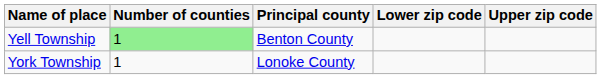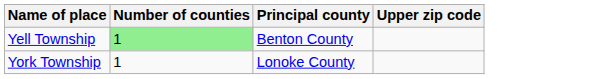 <table class="wikitable">
 <tr>
 <th>Name of place</th>
 <th>Number of counties</th>
 <th>Principal county</th>
-<th>Lower zip code</th>
 <th>Upper zip code</th>
 </tr>
 <tr>
 <td><a href='#'>Yell Township</a></td>
 <td style="background: lightgreen;">1</td>
 <td><a href='#'>Benton County</a></td>
 <td> </td>
-<td> </td>
 </tr>
 <tr>
 <td><a href='#'>York Township</a></td>
 <td>1</td>
 <td><a href='#'>Lonoke County</a></td>
 <td> </td>
-<td> </td>
 </tr>
 </table>
